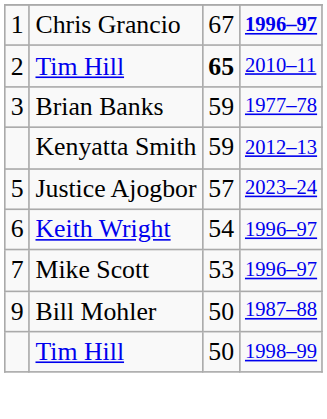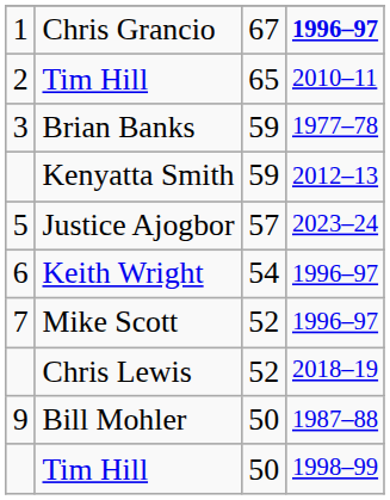 <table class="wikitable">
 <tr>
 </tr>
 <tr>
 <td>1</td>
 <td>Chris Grancio</td>
 <td>67</td>
 <td style="font-size:80%;"><strong><a href='#'>1996–97</a></strong></td>
 </tr>
 <tr>
 <td>2</td>
 <td><a href='#'>Tim Hill</a></td>
-<td><strong>65</strong></td>
+<td>65</td>
 <td style="font-size:80%;"><a href='#'>2010–11</a></td>
 </tr>
 <tr>
 <td>3</td>
 <td>Brian Banks</td>
 <td>59</td>
 <td style="font-size:80%;"><a href='#'>1977–78</a></td>
 </tr>
 <tr>
 <td></td>
 <td>Kenyatta Smith</td>
 <td>59</td>
 <td style="font-size:80%;"><a href='#'>2012–13</a></td>
 </tr>
 <tr>
 <td>5</td>
 <td>Justice Ajogbor</td>
 <td>57</td>
 <td style="font-size:80%;"><a href='#'>2023–24</a></td>
 </tr>
 <tr>
 <td>6</td>
 <td><a href='#'>Keith Wright</a></td>
 <td>54</td>
 <td style="font-size:80%;"><a href='#'>1996–97</a></td>
 </tr>
 <tr>
 <td>7</td>
 <td>Mike Scott</td>
-<td>53</td>
+<td>52</td>
 <td style="font-size:80%;"><a href='#'>1996–97</a></td>
+</tr>
+<tr>
+<td></td>
+<td>Chris Lewis</td>
+<td>52</td>
+<td style="font-size:80%;"><a href='#'>2018–19</a></td>
 </tr>
 <tr>
 <td>9</td>
 <td>Bill Mohler</td>
 <td>50</td>
 <td style="font-size:80%;"><a href='#'>1987–88</a></td>
 </tr>
 <tr>
 <td></td>
 <td><a href='#'>Tim Hill</a></td>
 <td>50</td>
 <td style="font-size:80%;"><a href='#'>1998–99</a></td>
 </tr>
 </table>
